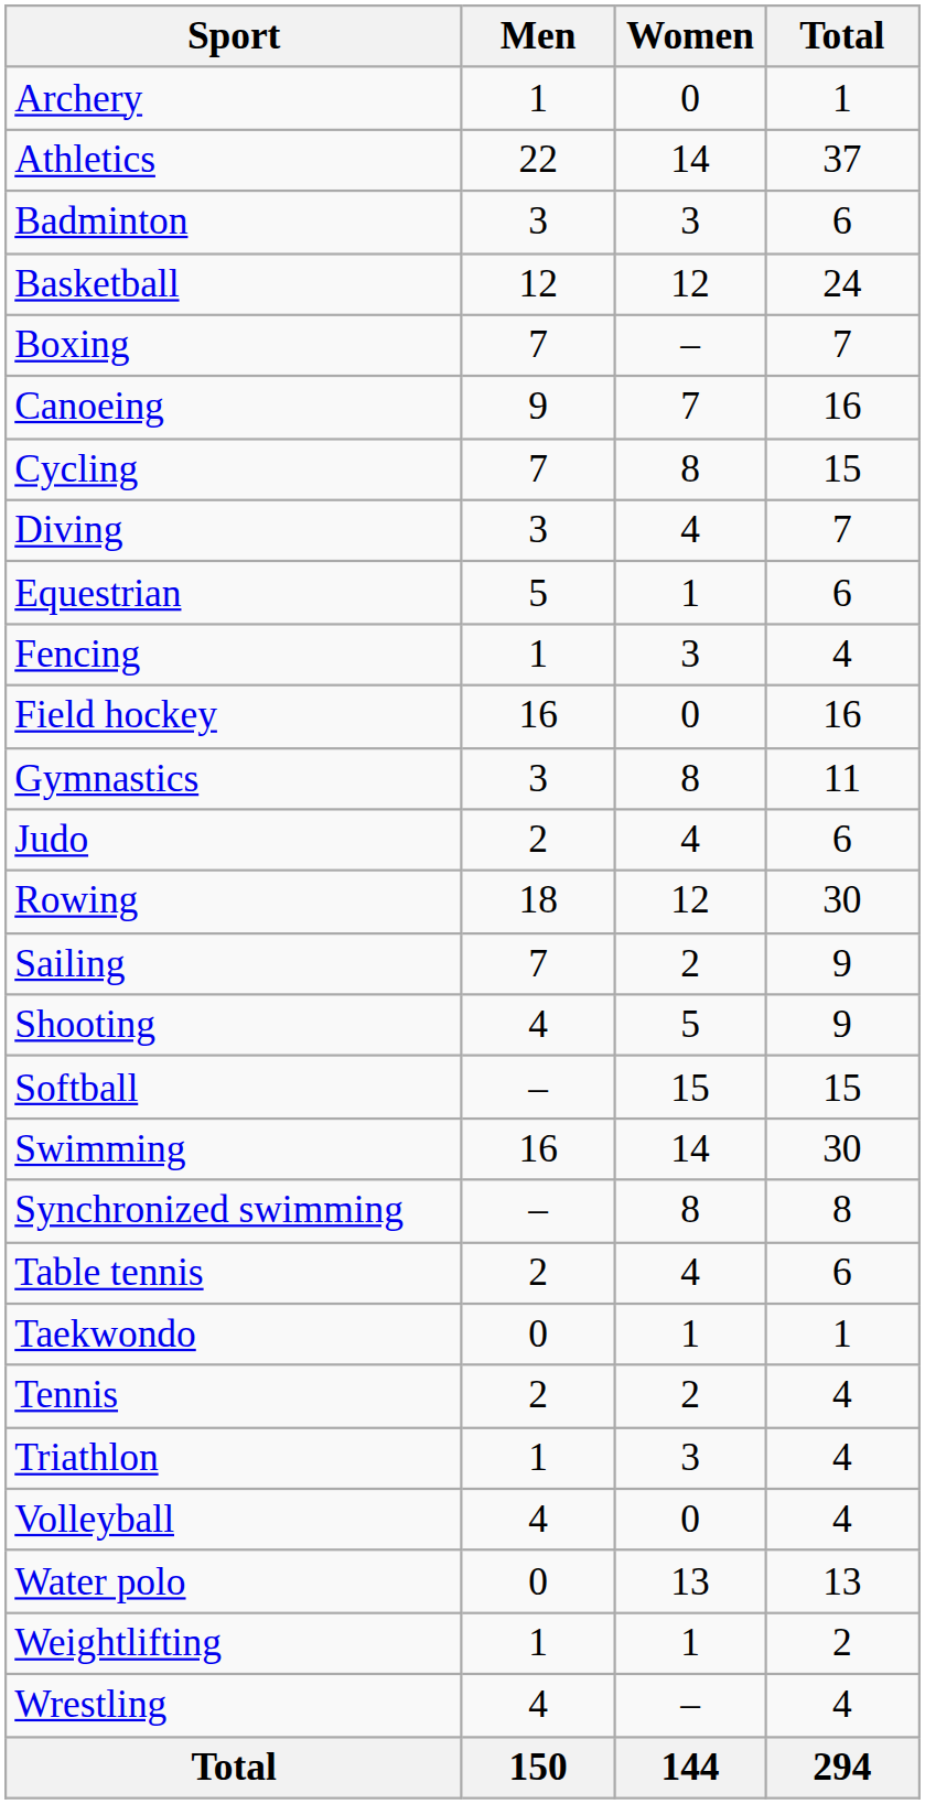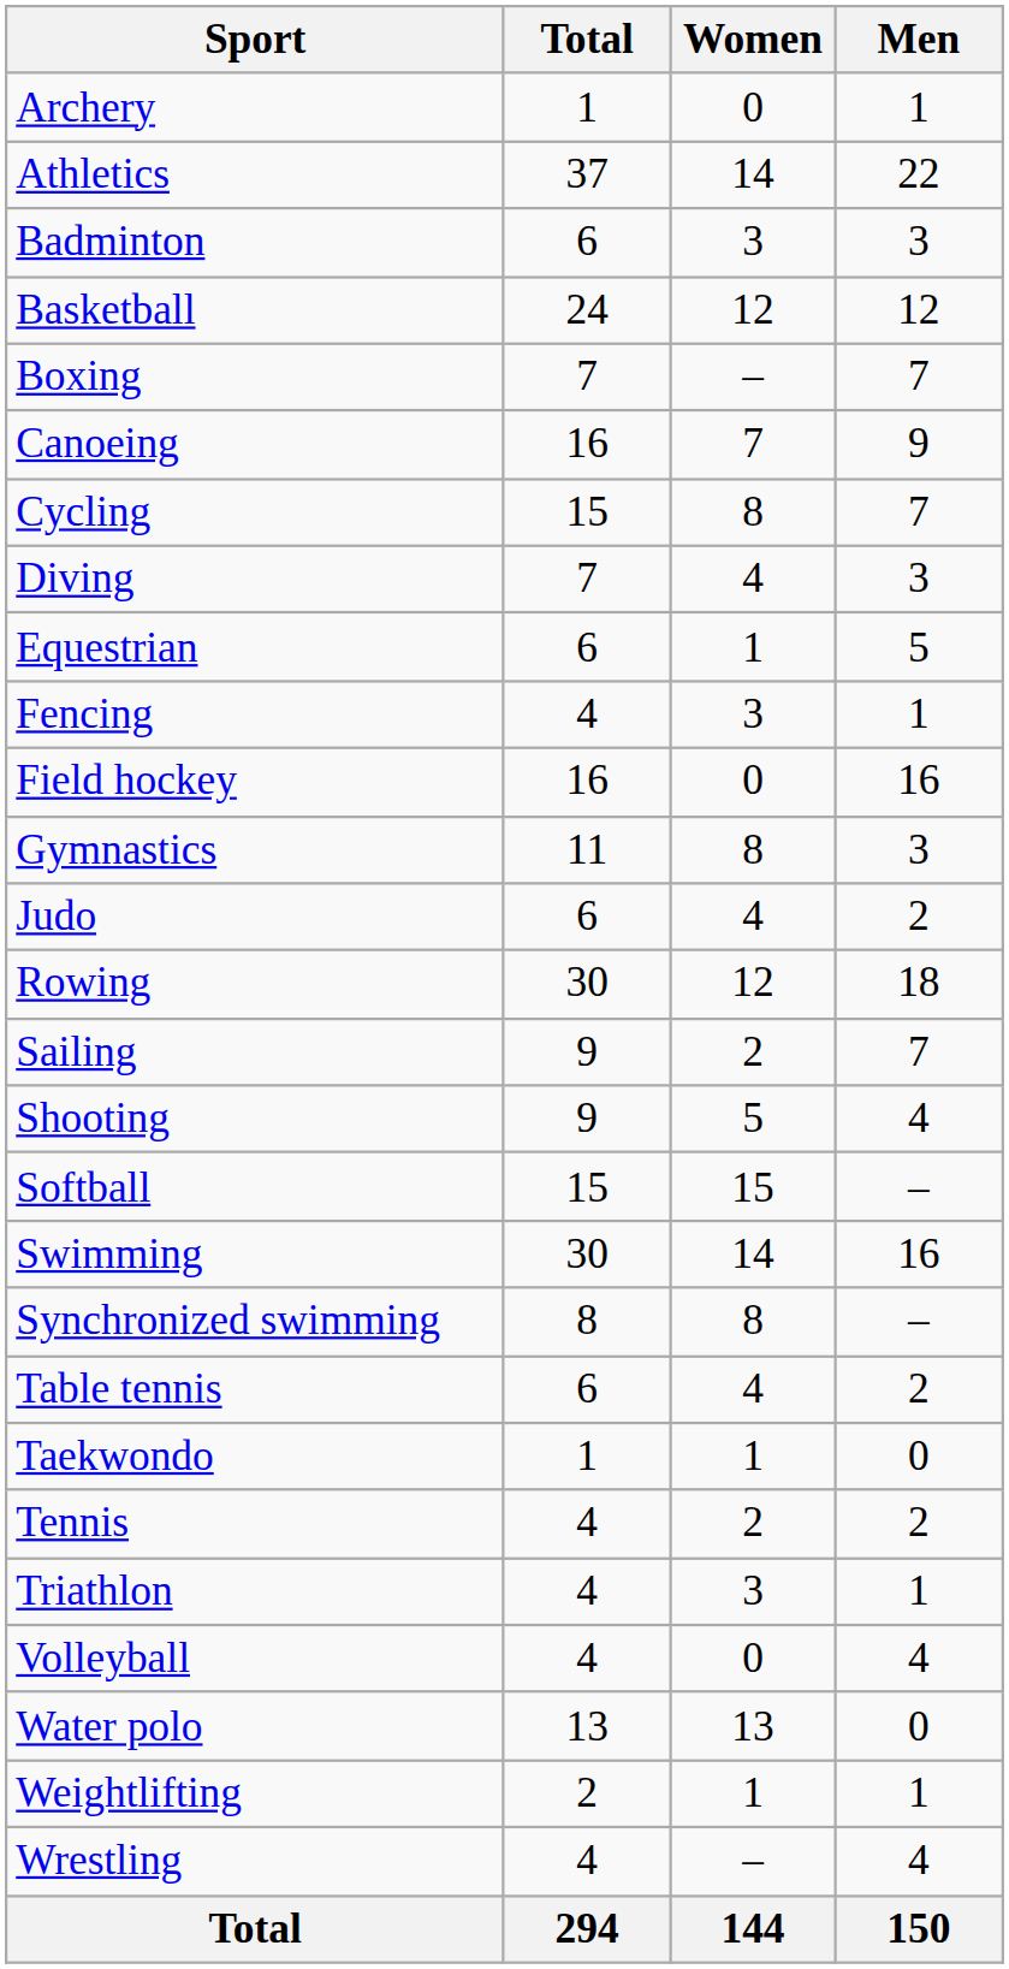 <table class="wikitable sortable" style="text-align:center;">
 <tr>
 <th width=180>Sport</th>
+<th width=55>Total</th>
+<th width=55>Women</th>
 <th width=55>Men</th>
-<th width=55>Women</th>
-<th width=55>Total</th>
 </tr>
 <tr>
 <td align=left><a href='#'>Archery</a></td>
 <td>1</td>
 <td>0</td>
 <td>1</td>
 </tr>
 <tr>
 <td align=left><a href='#'>Athletics</a></td>
+<td>37</td>
+<td>14</td>
 <td>22</td>
-<td>14</td>
-<td>37</td>
 </tr>
 <tr>
 <td align=left><a href='#'>Badminton</a></td>
+<td>6</td>
 <td>3</td>
 <td>3</td>
-<td>6</td>
 </tr>
 <tr>
 <td align=left><a href='#'>Basketball</a></td>
+<td>24</td>
 <td>12</td>
 <td>12</td>
-<td>24</td>
 </tr>
 <tr>
 <td align=left><a href='#'>Boxing</a></td>
 <td>7</td>
 <td>–</td>
 <td>7</td>
 </tr>
 <tr>
 <td align=left><a href='#'>Canoeing</a></td>
+<td>16</td>
+<td>7</td>
 <td>9</td>
-<td>7</td>
-<td>16</td>
 </tr>
 <tr>
 <td align=left><a href='#'>Cycling</a></td>
+<td>15</td>
+<td>8</td>
 <td>7</td>
-<td>8</td>
-<td>15</td>
 </tr>
 <tr>
 <td align=left><a href='#'>Diving</a></td>
+<td>7</td>
+<td>4</td>
 <td>3</td>
-<td>4</td>
-<td>7</td>
 </tr>
 <tr>
 <td align=left><a href='#'>Equestrian</a></td>
+<td>6</td>
+<td>1</td>
 <td>5</td>
-<td>1</td>
-<td>6</td>
 </tr>
 <tr>
 <td align=left><a href='#'>Fencing</a></td>
+<td>4</td>
+<td>3</td>
 <td>1</td>
-<td>3</td>
-<td>4</td>
 </tr>
 <tr>
 <td align=left><a href='#'>Field hockey</a></td>
 <td>16</td>
 <td>0</td>
 <td>16</td>
 </tr>
 <tr>
 <td align=left><a href='#'>Gymnastics</a></td>
+<td>11</td>
+<td>8</td>
 <td>3</td>
-<td>8</td>
-<td>11</td>
 </tr>
 <tr>
 <td align=left><a href='#'>Judo</a></td>
+<td>6</td>
+<td>4</td>
 <td>2</td>
-<td>4</td>
-<td>6</td>
 </tr>
 <tr>
 <td align=left><a href='#'>Rowing</a></td>
+<td>30</td>
+<td>12</td>
 <td>18</td>
-<td>12</td>
-<td>30</td>
 </tr>
 <tr>
 <td align=left><a href='#'>Sailing</a></td>
+<td>9</td>
+<td>2</td>
 <td>7</td>
-<td>2</td>
-<td>9</td>
 </tr>
 <tr>
 <td align=left><a href='#'>Shooting</a></td>
+<td>9</td>
+<td>5</td>
 <td>4</td>
-<td>5</td>
-<td>9</td>
 </tr>
 <tr>
 <td align=left><a href='#'>Softball</a></td>
-<td>–</td>
 <td>15</td>
 <td>15</td>
+<td>–</td>
 </tr>
 <tr>
 <td align=left><a href='#'>Swimming</a></td>
+<td>30</td>
+<td>14</td>
 <td>16</td>
-<td>14</td>
-<td>30</td>
 </tr>
 <tr>
 <td align=left><a href='#'>Synchronized swimming</a></td>
-<td>–</td>
 <td>8</td>
 <td>8</td>
+<td>–</td>
 </tr>
 <tr>
 <td align=left><a href='#'>Table tennis</a></td>
+<td>6</td>
+<td>4</td>
 <td>2</td>
-<td>4</td>
-<td>6</td>
 </tr>
 <tr>
 <td align=left><a href='#'>Taekwondo</a></td>
-<td>0</td>
 <td>1</td>
 <td>1</td>
+<td>0</td>
 </tr>
 <tr>
 <td align=left><a href='#'>Tennis</a></td>
+<td>4</td>
 <td>2</td>
 <td>2</td>
-<td>4</td>
 </tr>
 <tr>
 <td align=left><a href='#'>Triathlon</a></td>
+<td>4</td>
+<td>3</td>
 <td>1</td>
-<td>3</td>
-<td>4</td>
 </tr>
 <tr>
 <td align=left><a href='#'>Volleyball</a></td>
 <td>4</td>
 <td>0</td>
 <td>4</td>
 </tr>
 <tr>
 <td align=left><a href='#'>Water polo</a></td>
-<td>0</td>
 <td>13</td>
 <td>13</td>
+<td>0</td>
 </tr>
 <tr>
 <td align=left><a href='#'>Weightlifting</a></td>
+<td>2</td>
 <td>1</td>
 <td>1</td>
-<td>2</td>
 </tr>
 <tr>
 <td align=left><a href='#'>Wrestling</a></td>
 <td>4</td>
 <td>–</td>
 <td>4</td>
 </tr>
 <tr>
 <th>Total</th>
+<th>294</th>
+<th>144</th>
 <th>150</th>
-<th>144</th>
-<th>294</th>
 </tr>
 </table>
